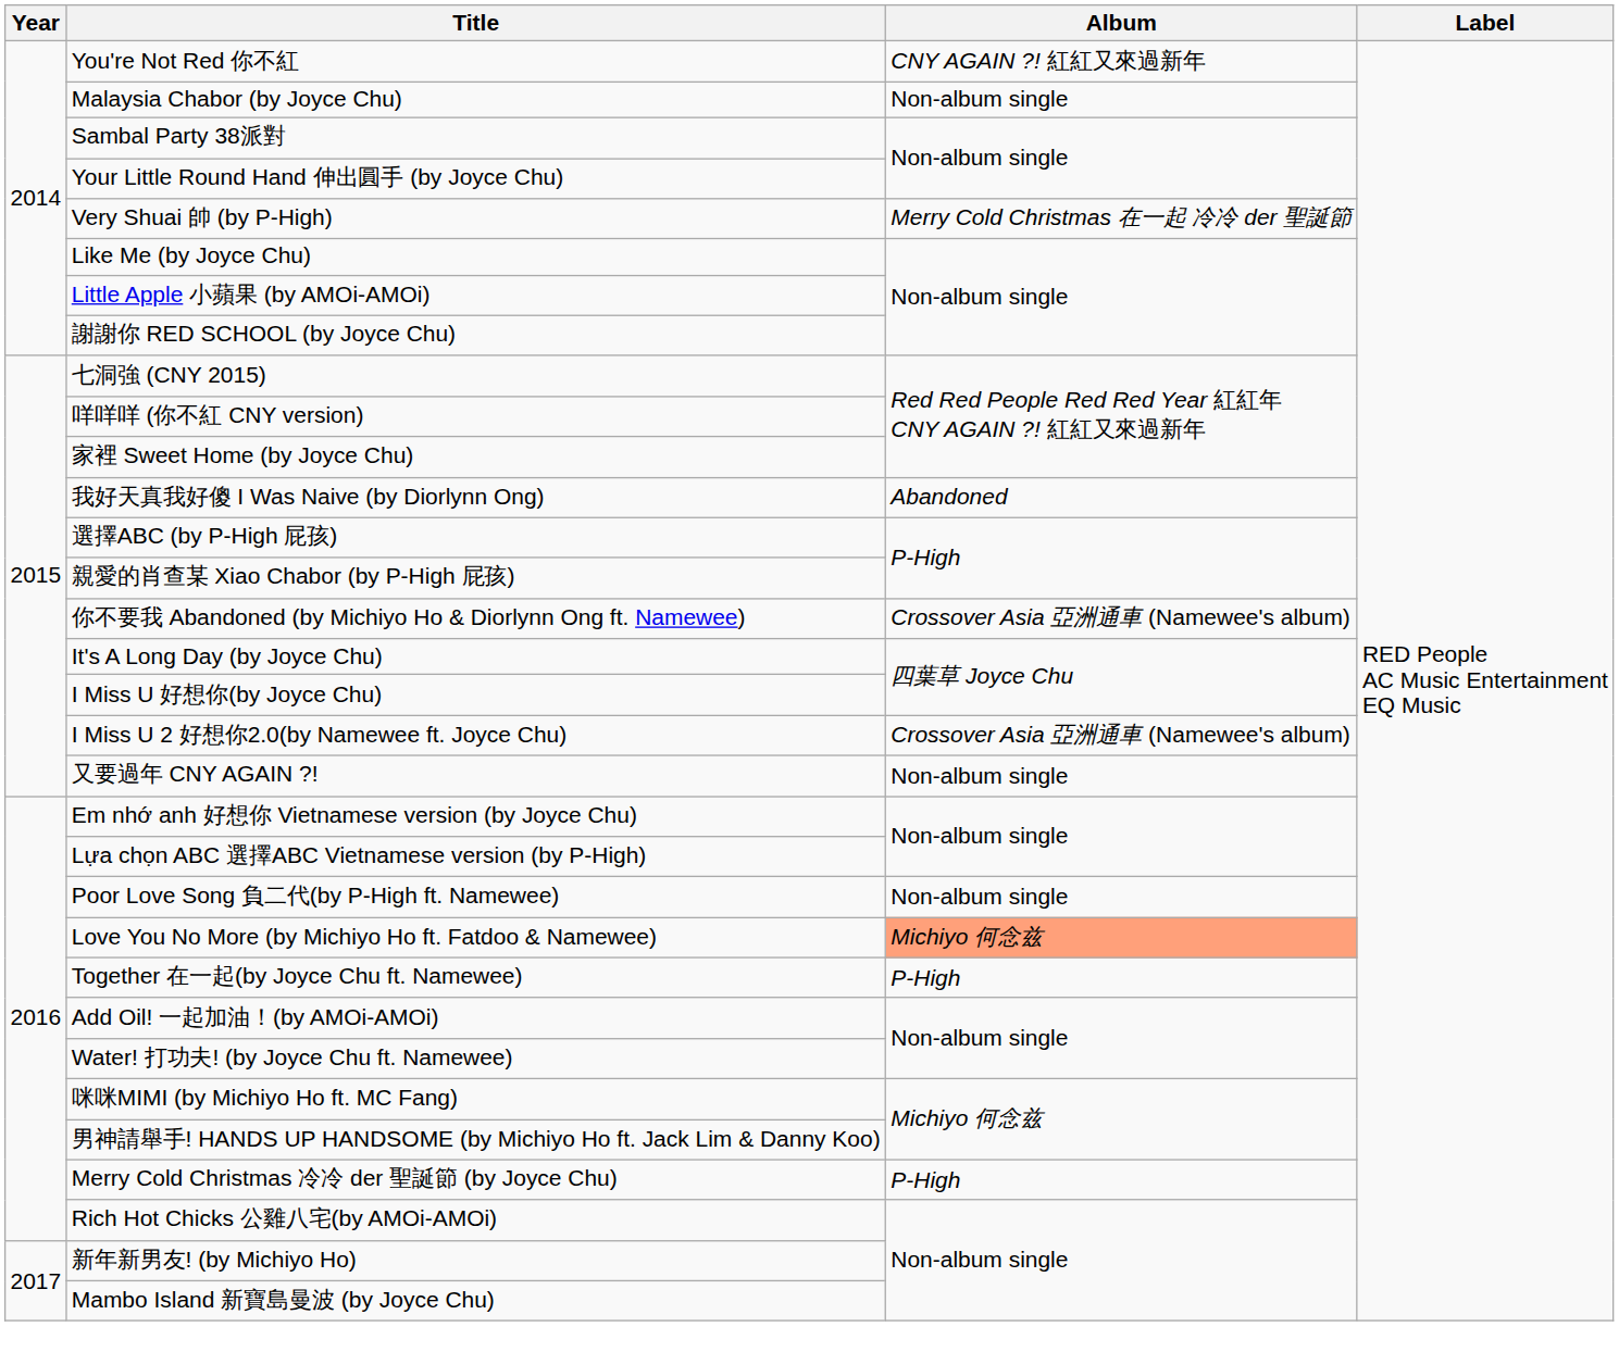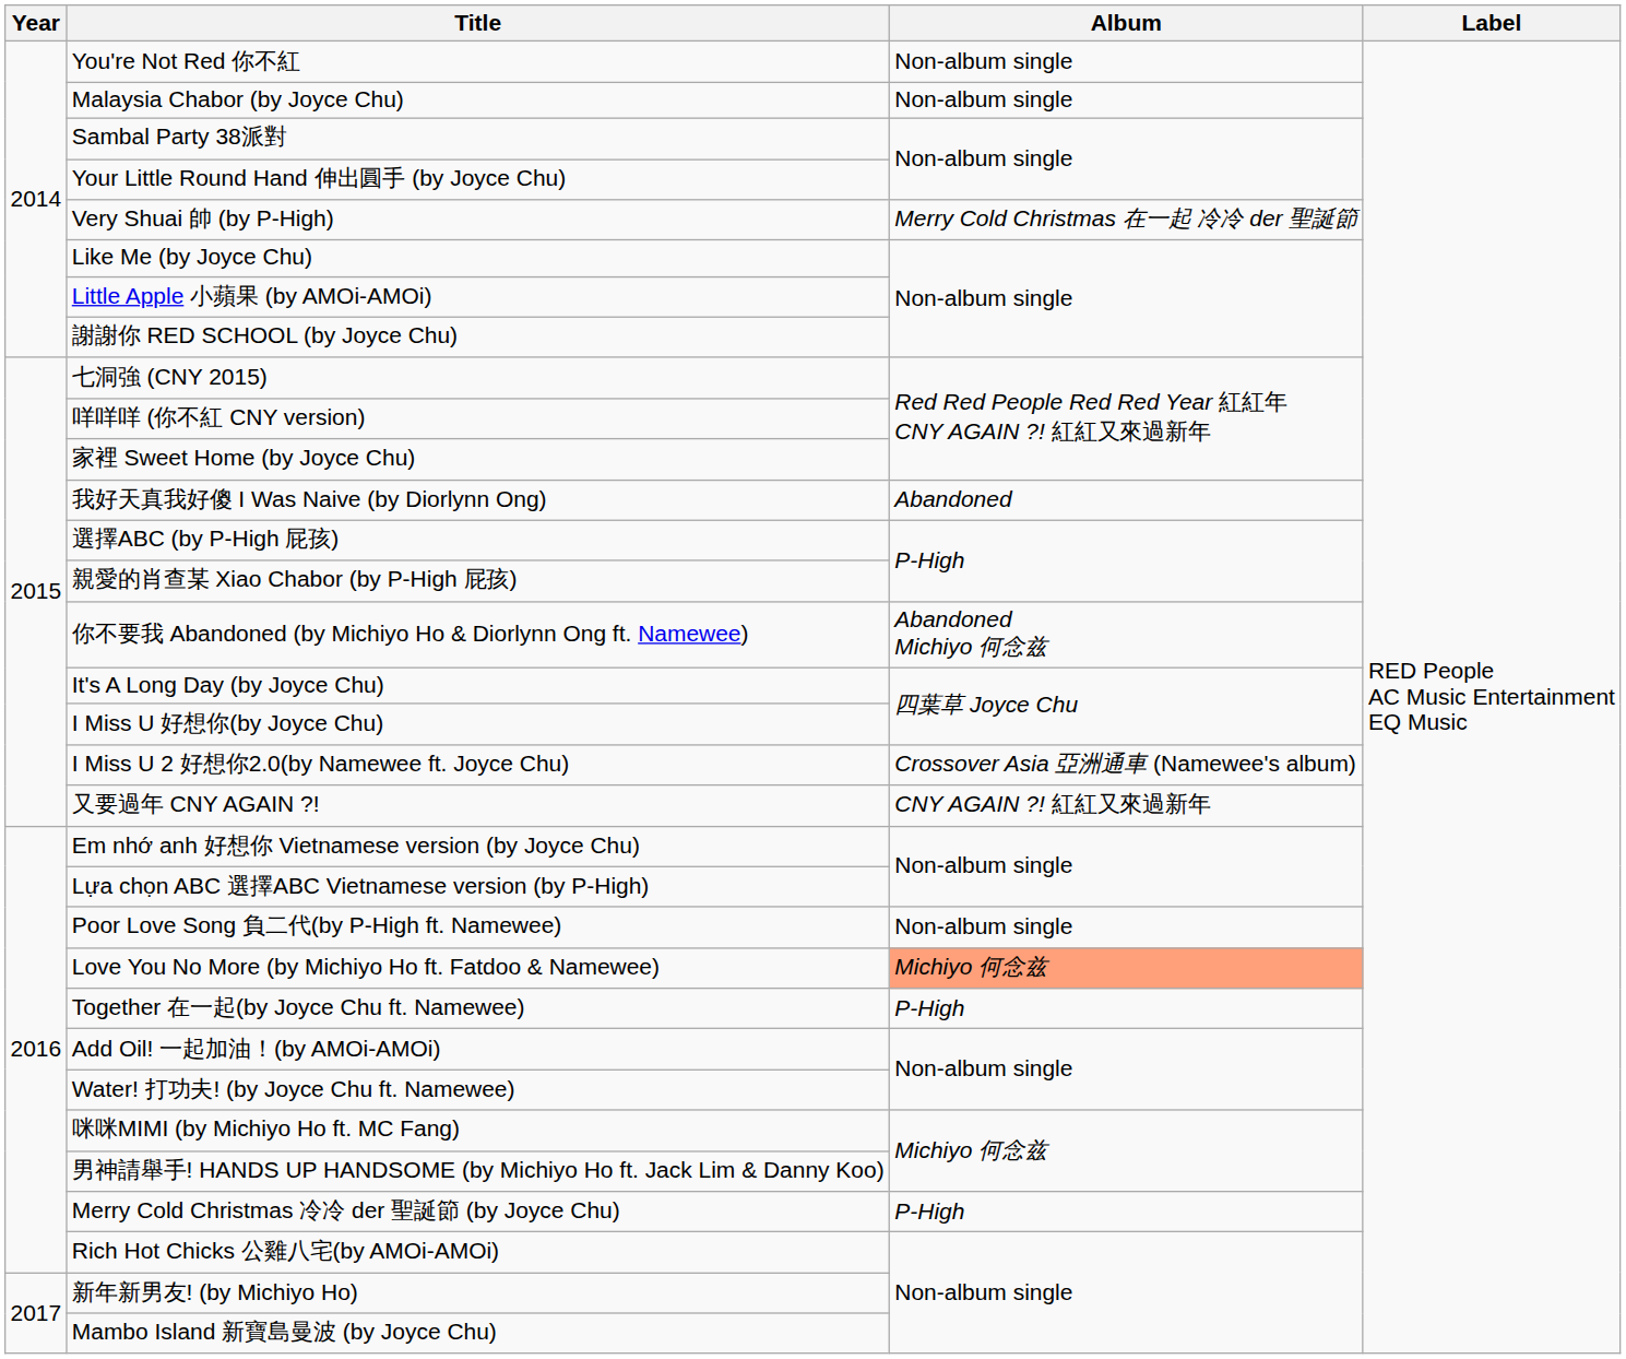 <table class="wikitable">
 <tr>
 <th>Year</th>
 <th>Title</th>
 <th>Album</th>
 <th>Label</th>
 </tr>
 <tr>
 <td rowspan="8">2014</td>
 <td>You're Not Red 你不紅</td>
-<td><em>CNY AGAIN ?!</em> 紅紅又來過新年</td>
+<td>Non-album single</td>
 <td rowspan="32">RED People <br> AC Music Entertainment <br> EQ Music</td>
 </tr>
 <tr>
 <td>Malaysia Chabor (by Joyce Chu)</td>
 <td>Non-album single</td>
 </tr>
 <tr>
 <td>Sambal Party 38派對</td>
 <td rowspan="2">Non-album single</td>
 </tr>
 <tr>
 <td>Your Little Round Hand 伸出圓手 (by Joyce Chu)</td>
 </tr>
 <tr>
 <td>Very Shuai 帥 (by P-High)</td>
 <td><em>Merry Cold Christmas 在一起 冷冷 der 聖誕節</em></td>
 </tr>
 <tr>
 <td>Like Me (by Joyce Chu)</td>
 <td rowspan="3">Non-album single</td>
 </tr>
 <tr>
 <td><a href='#'>Little Apple</a> 小蘋果 (by AMOi-AMOi)</td>
 </tr>
 <tr>
 <td>謝謝你 RED SCHOOL (by Joyce Chu)</td>
 </tr>
 <tr>
 <td rowspan="11">2015</td>
 <td>七洞強 (CNY 2015)</td>
 <td rowspan="3"><em>Red Red People Red Red Year</em> 紅紅年<br><em>CNY AGAIN ?!</em> 紅紅又來過新年</td>
 </tr>
 <tr>
 <td>咩咩咩 (你不紅 CNY version)</td>
 </tr>
 <tr>
 <td>家裡 Sweet Home (by Joyce Chu)</td>
 </tr>
 <tr>
 <td>我好天真我好傻 I Was Naive (by Diorlynn Ong)</td>
 <td><em>Abandoned </em></td>
 </tr>
 <tr>
 <td>選擇ABC (by P-High 屁孩)</td>
 <td rowspan="2"><em>P-High</em></td>
 </tr>
 <tr>
 <td>親愛的肖查某 Xiao Chabor (by P-High 屁孩)</td>
 </tr>
 <tr>
 <td>你不要我 Abandoned (by Michiyo Ho & Diorlynn Ong ft. <a href='#'>Namewee</a>)</td>
-<td><em>Crossover Asia 亞洲通車</em> (Namewee's album)</td>
+<td><em>Abandoned</em><br><em>Michiyo 何念兹</em></td>
 </tr>
 <tr>
 <td>It's A Long Day (by Joyce Chu)</td>
 <td rowspan="2"><em>四葉草 Joyce Chu</em></td>
 </tr>
 <tr>
 <td>I Miss U 好想你(by Joyce Chu)</td>
 </tr>
 <tr>
 <td>I Miss U 2 好想你2.0(by Namewee ft. Joyce Chu)</td>
 <td><em>Crossover Asia 亞洲通車</em> (Namewee's album)</td>
 </tr>
 <tr>
 <td>又要過年 CNY AGAIN ?!</td>
-<td>Non-album single</td>
+<td><em>CNY AGAIN ?!</em> 紅紅又來過新年</td>
 </tr>
 <tr>
 <td rowspan="11">2016</td>
 <td>Em nhớ anh 好想你 Vietnamese version (by Joyce Chu)</td>
 <td rowspan="2">Non-album single</td>
 </tr>
 <tr>
 <td>Lựa chọn ABC 選擇ABC Vietnamese version (by P-High)</td>
 </tr>
 <tr>
 <td>Poor Love Song 負二代(by P-High ft. Namewee)</td>
 <td>Non-album single</td>
 </tr>
 <tr>
 <td>Love You No More (by Michiyo Ho ft. Fatdoo & Namewee)</td>
 <td style="background: lightsalmon;"><em>Michiyo 何念兹</em></td>
 </tr>
 <tr>
 <td>Together 在一起(by Joyce Chu ft. Namewee)</td>
 <td><em>P-High</em></td>
 </tr>
 <tr>
 <td>Add Oil! 一起加油！(by AMOi-AMOi)</td>
 <td rowspan="2">Non-album single</td>
 </tr>
 <tr>
 <td>Water! 打功夫! (by Joyce Chu ft. Namewee)</td>
 </tr>
 <tr>
 <td>咪咪MIMI (by Michiyo Ho ft. MC Fang)</td>
 <td rowspan="2"><em>Michiyo 何念兹</em></td>
 </tr>
 <tr>
 <td>男神請舉手! HANDS UP HANDSOME (by Michiyo Ho ft. Jack Lim & Danny Koo)</td>
 </tr>
 <tr>
 <td>Merry Cold Christmas 冷冷 der 聖誕節 (by Joyce Chu)</td>
 <td><em>P-High</em></td>
 </tr>
 <tr>
 <td>Rich Hot Chicks 公雞八宅(by AMOi-AMOi)</td>
 <td rowspan="3">Non-album single</td>
 </tr>
 <tr>
 <td rowspan="2">2017</td>
 <td>新年新男友! (by Michiyo Ho)</td>
 </tr>
 <tr>
 <td>Mambo Island 新寶島曼波 (by Joyce Chu)</td>
 </tr>
 </table>
